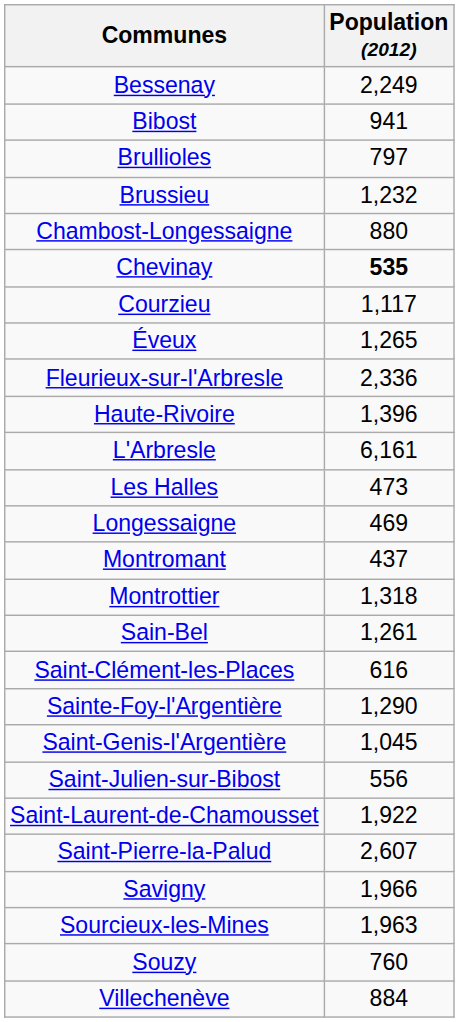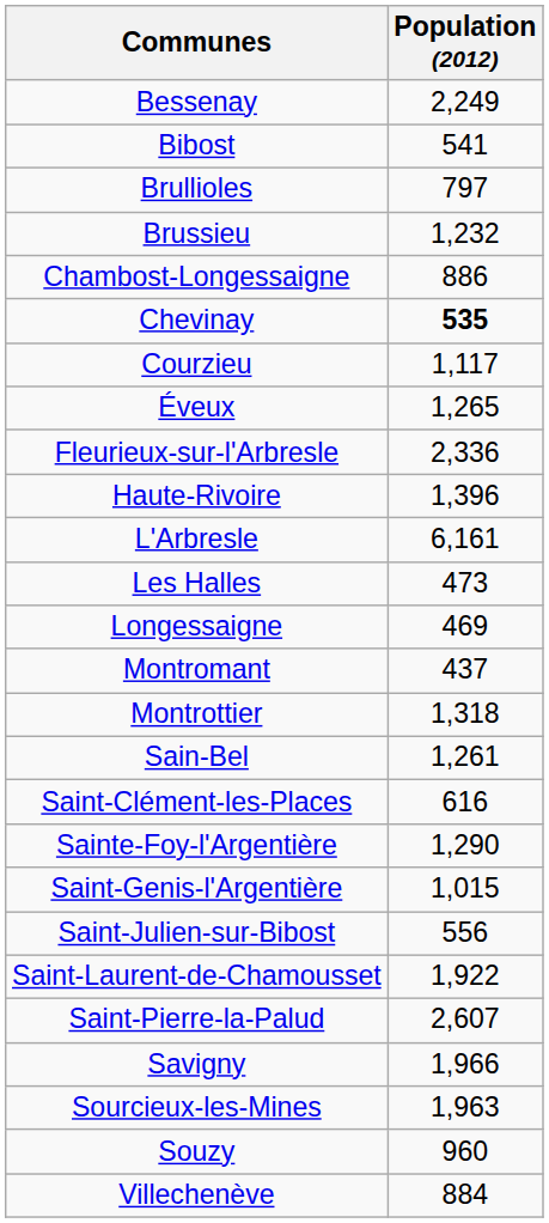 <table class="wikitable centre" style="text-align:center;">
 <tr>
 <th socpe="col">Communes</th>
 <th scope="col">Population<br><small><em>(2012)</em></small></th>
 </tr>
 <tr>
 <td><a href='#'>Bessenay</a></td>
 <td>2,249</td>
 </tr>
 <tr>
 <td><a href='#'>Bibost</a></td>
-<td>941</td>
+<td>541</td>
 </tr>
 <tr>
 <td><a href='#'>Brullioles</a></td>
 <td>797</td>
 </tr>
 <tr>
 <td><a href='#'>Brussieu</a></td>
 <td>1,232</td>
 </tr>
 <tr>
 <td><a href='#'>Chambost-Longessaigne</a></td>
-<td>880</td>
+<td>886</td>
 </tr>
 <tr>
 <td><a href='#'>Chevinay</a></td>
 <td><strong>535</strong></td>
 </tr>
 <tr>
 <td><a href='#'>Courzieu</a></td>
 <td>1,117</td>
 </tr>
 <tr>
 <td><a href='#'>Éveux</a></td>
 <td>1,265</td>
 </tr>
 <tr>
 <td><a href='#'>Fleurieux-sur-l'Arbresle</a></td>
 <td>2,336</td>
 </tr>
 <tr>
 <td><a href='#'>Haute-Rivoire</a></td>
 <td>1,396</td>
 </tr>
 <tr>
 <td><a href='#'>L'Arbresle</a></td>
 <td>6,161</td>
 </tr>
 <tr>
 <td><a href='#'>Les Halles</a></td>
 <td>473</td>
 </tr>
 <tr>
 <td><a href='#'>Longessaigne</a></td>
 <td>469</td>
 </tr>
 <tr>
 <td><a href='#'>Montromant</a></td>
 <td>437</td>
 </tr>
 <tr>
 <td><a href='#'>Montrottier</a></td>
 <td>1,318</td>
 </tr>
 <tr>
 <td><a href='#'>Sain-Bel</a></td>
 <td>1,261</td>
 </tr>
 <tr>
 <td><a href='#'>Saint-Clément-les-Places</a></td>
 <td>616</td>
 </tr>
 <tr>
 <td><a href='#'>Sainte-Foy-l'Argentière</a></td>
 <td>1,290</td>
 </tr>
 <tr>
 <td><a href='#'>Saint-Genis-l'Argentière</a></td>
-<td>1,045</td>
+<td>1,015</td>
 </tr>
 <tr>
 <td><a href='#'>Saint-Julien-sur-Bibost</a></td>
 <td>556</td>
 </tr>
 <tr>
 <td><a href='#'>Saint-Laurent-de-Chamousset</a></td>
 <td>1,922</td>
 </tr>
 <tr>
 <td><a href='#'>Saint-Pierre-la-Palud</a></td>
 <td>2,607</td>
 </tr>
 <tr>
 <td><a href='#'>Savigny</a></td>
 <td>1,966</td>
 </tr>
 <tr>
 <td><a href='#'>Sourcieux-les-Mines</a></td>
 <td>1,963</td>
 </tr>
 <tr>
 <td><a href='#'>Souzy</a></td>
-<td>760</td>
+<td>960</td>
 </tr>
 <tr>
 <td><a href='#'>Villechenève</a></td>
 <td>884</td>
 </tr>
 </table>
